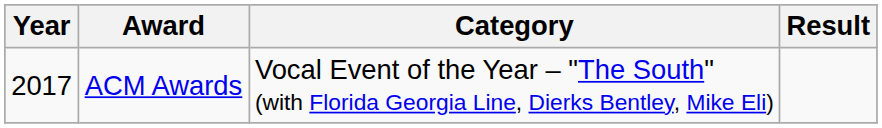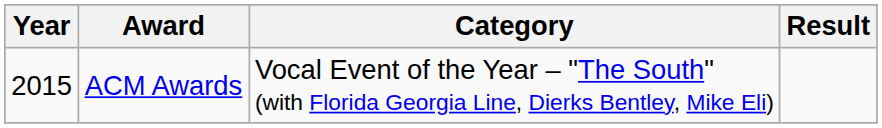 <table class="wikitable">
 <tr>
 <th>Year</th>
 <th>Award</th>
 <th>Category</th>
 <th>Result</th>
 </tr>
 <tr>
-<td>2017</td>
+<td>2015</td>
 <td><a href='#'>ACM Awards</a></td>
 <td>Vocal Event of the Year – "<a href='#'>The South</a>" <br><small>(with <a href='#'>Florida Georgia Line</a>, <a href='#'>Dierks Bentley</a>, <a href='#'>Mike Eli</a>)</small></td>
 <td></td>
 </tr>
 </table>
